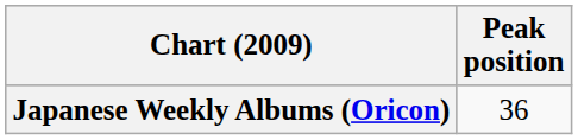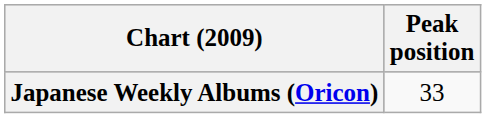 <table class="wikitable sortable plainrowheaders" style="text-align:center">
 <tr>
 <th scope="col">Chart (2009)</th>
 <th scope="col">Peak<br>position</th>
 </tr>
 <tr>
 <th scope="row">Japanese Weekly Albums (<a href='#'>Oricon</a>)</th>
-<td>36</td>
+<td>33</td>
 </tr>
 </table>
